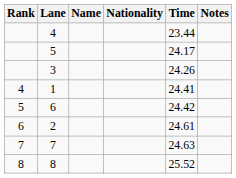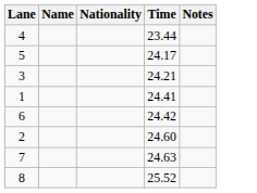 <table class="wikitable sortable" style="text-align:center">
 <tr>
-<th>Rank</th>
 <th>Lane</th>
 <th>Name</th>
 <th>Nationality</th>
 <th>Time</th>
 <th>Notes</th>
 </tr>
 <tr>
-<td></td>
 <td>4</td>
 <td align=left></td>
 <td align=left></td>
 <td>23.44</td>
 <td><strong></strong></td>
 </tr>
 <tr>
-<td></td>
 <td>5</td>
 <td align=left></td>
 <td align=left></td>
 <td>24.17</td>
 <td></td>
 </tr>
 <tr>
-<td></td>
 <td>3</td>
 <td align=left></td>
 <td align=left></td>
-<td>24.26</td>
+<td>24.21</td>
 <td></td>
 </tr>
 <tr>
-<td>4</td>
 <td>1</td>
 <td align=left></td>
 <td align=left></td>
 <td>24.41</td>
 <td></td>
 </tr>
 <tr>
-<td>5</td>
 <td>6</td>
 <td align=left></td>
 <td align=left></td>
 <td>24.42</td>
 <td></td>
 </tr>
 <tr>
-<td>6</td>
 <td>2</td>
 <td align=left></td>
 <td align=left></td>
-<td>24.61</td>
+<td>24.60</td>
 <td></td>
 </tr>
 <tr>
-<td>7</td>
 <td>7</td>
 <td align=left></td>
 <td align=left></td>
 <td>24.63</td>
 <td></td>
 </tr>
 <tr>
 <td>8</td>
-<td>8</td>
 <td align=left></td>
 <td align=left></td>
 <td>25.52</td>
 <td></td>
 </tr>
 </table>
